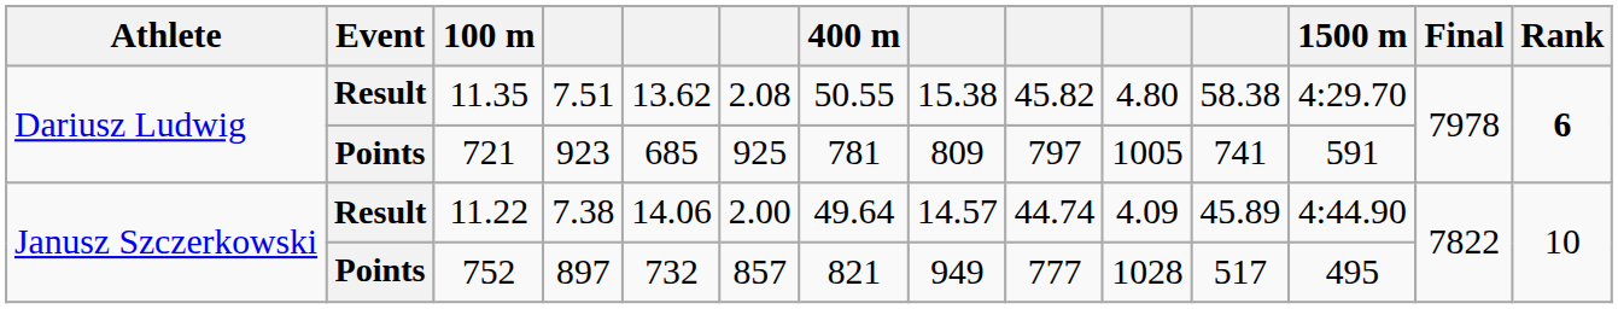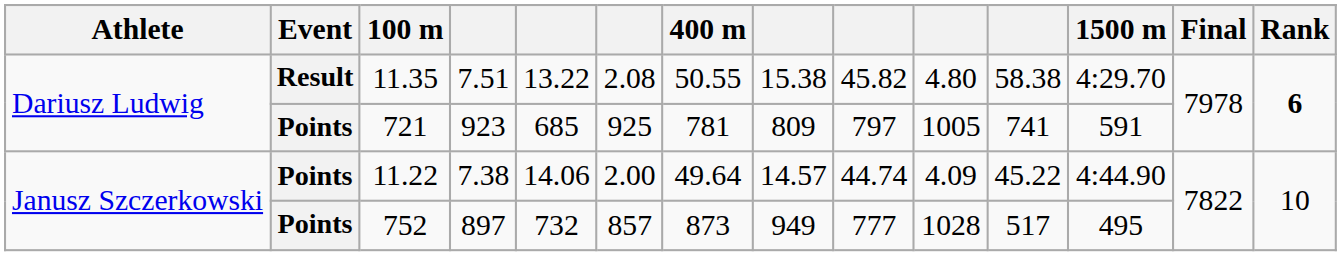 <table class="wikitable" style="font-size:90%">
 <tr>
 <th>Athlete</th>
 <th>Event</th>
 <th>100 m</th>
 <th></th>
 <th></th>
 <th></th>
 <th>400 m</th>
 <th></th>
 <th></th>
 <th></th>
 <th></th>
 <th>1500 m</th>
 <th>Final</th>
 <th>Rank</th>
 </tr>
 <tr align=center>
 <td rowspan=2 align=left><a href='#'>Dariusz Ludwig</a></td>
 <th style="font-size:95%">Result</th>
 <td>11.35</td>
 <td>7.51</td>
-<td>13.62</td>
+<td>13.22</td>
 <td>2.08</td>
 <td>50.55</td>
 <td>15.38</td>
 <td>45.82</td>
 <td>4.80</td>
 <td>58.38</td>
 <td>4:29.70</td>
 <td rowspan=2>7978</td>
 <td rowspan=2><strong>6</strong></td>
 </tr>
 <tr align=center>
 <th style="font-size:95%">Points</th>
 <td>721</td>
 <td>923</td>
 <td>685</td>
 <td>925</td>
 <td>781</td>
 <td>809</td>
 <td>797</td>
 <td>1005</td>
 <td>741</td>
 <td>591</td>
 </tr>
 <tr align=center>
 <td rowspan=2 align=left><a href='#'>Janusz Szczerkowski</a></td>
-<th style="font-size:95%">Result</th>
+<th style="font-size:95%">Points</th>
 <td>11.22</td>
 <td>7.38</td>
 <td>14.06</td>
 <td>2.00</td>
 <td>49.64</td>
 <td>14.57</td>
 <td>44.74</td>
 <td>4.09</td>
-<td>45.89</td>
+<td>45.22</td>
 <td>4:44.90</td>
 <td rowspan=2>7822</td>
 <td rowspan=2>10</td>
 </tr>
 <tr align=center>
 <th style="font-size:95%">Points</th>
 <td>752</td>
 <td>897</td>
 <td>732</td>
 <td>857</td>
-<td>821</td>
+<td>873</td>
 <td>949</td>
 <td>777</td>
 <td>1028</td>
 <td>517</td>
 <td>495</td>
 </tr>
 </table>
